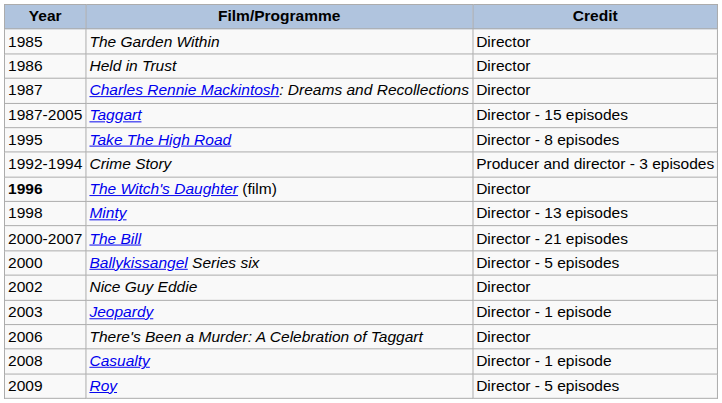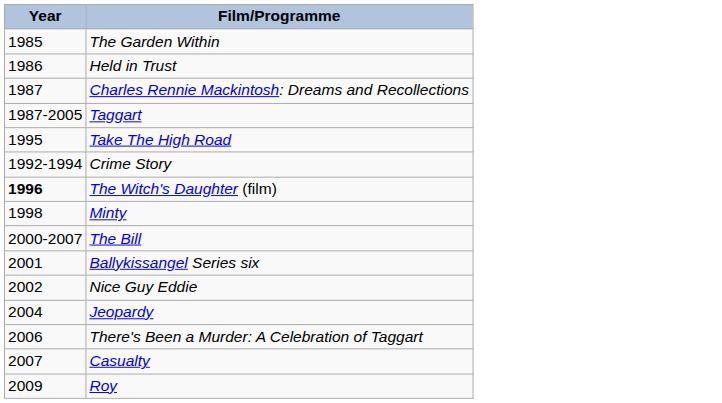 <table class="wikitable" style="font-size:100%">
 <tr style="text-align:center;">
 <th style="background:#B0C4DE;">Year</th>
 <th style="background:#B0C4DE;">Film/Programme</th>
-<th style="background:#B0C4DE;">Credit</th>
 </tr>
 <tr>
 <td>1985</td>
 <td><em>The Garden Within</em></td>
-<td>Director</td>
 </tr>
 <tr>
 <td>1986</td>
 <td><em>Held in Trust</em></td>
-<td>Director</td>
 </tr>
 <tr>
 <td>1987</td>
 <td><em><a href='#'>Charles Rennie Mackintosh</a>: Dreams and Recollections</em></td>
-<td>Director</td>
 </tr>
 <tr>
 <td>1987-2005</td>
 <td><em><a href='#'>Taggart</a></em></td>
-<td>Director - 15 episodes</td>
 </tr>
 <tr>
 <td>1995</td>
 <td><em><a href='#'>Take The High Road</a></em></td>
-<td>Director - 8 episodes</td>
 </tr>
 <tr>
 <td>1992-1994</td>
 <td><em>Crime Story</em></td>
-<td>Producer and director - 3 episodes</td>
 </tr>
 <tr>
 <td><strong>1996</strong></td>
 <td><em><a href='#'>The Witch's Daughter</a></em> (film)</td>
-<td>Director</td>
 </tr>
 <tr>
 <td>1998</td>
 <td><em><a href='#'>Minty</a></em></td>
-<td>Director - 13 episodes</td>
 </tr>
 <tr>
 <td>2000-2007</td>
 <td><em><a href='#'>The Bill</a></em></td>
-<td>Director - 21 episodes</td>
 </tr>
 <tr>
-<td>2000</td>
+<td>2001</td>
 <td><em><a href='#'>Ballykissangel</a> Series six</em></td>
-<td>Director - 5 episodes</td>
 </tr>
 <tr>
 <td>2002</td>
 <td><em>Nice Guy Eddie</em></td>
-<td>Director</td>
 </tr>
 <tr>
-<td>2003</td>
+<td>2004</td>
 <td><em><a href='#'>Jeopardy</a></em></td>
-<td>Director - 1 episode</td>
 </tr>
 <tr>
 <td>2006</td>
 <td><em>There's Been a Murder: A Celebration of Taggart</em></td>
-<td>Director</td>
 </tr>
 <tr>
-<td>2008</td>
+<td>2007</td>
 <td><em><a href='#'>Casualty</a></em></td>
-<td>Director - 1 episode</td>
 </tr>
 <tr>
 <td>2009</td>
 <td><em><a href='#'>Roy</a></em></td>
-<td>Director - 5 episodes</td>
 </tr>
 </table>
